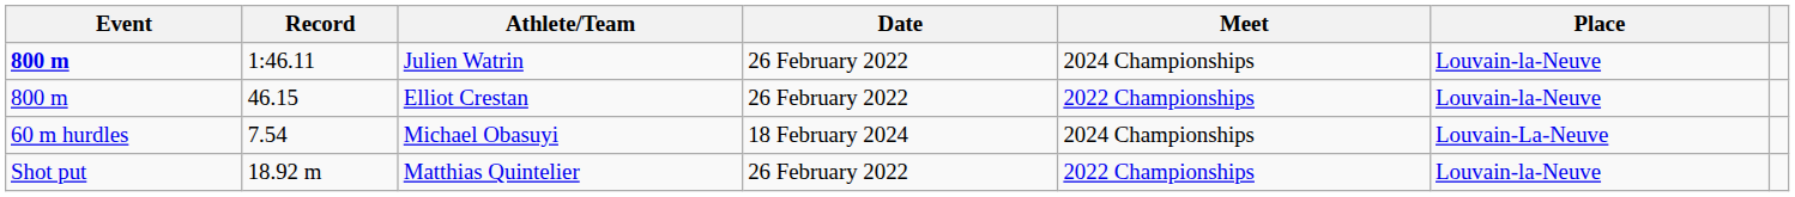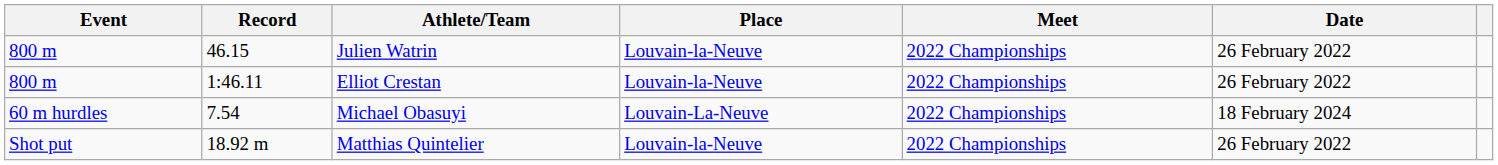 <table class="wikitable" style="font-size:95%; width: 95%;">
 <tr>
 <th>Event</th>
 <th>Record</th>
 <th>Athlete/Team</th>
+<th>Place</th>
+<th>Meet</th>
 <th>Date</th>
-<th>Meet</th>
-<th>Place</th>
 <th></th>
 </tr>
 <tr>
-<td><strong><a href='#'>800 m</a></strong></td>
-<td>1:46.11</td>
+<td><a href='#'>800 m</a></td>
+<td>46.15</td>
 <td><a href='#'>Julien Watrin</a></td>
+<td><a href='#'>Louvain-la-Neuve</a></td>
+<td><a href='#'>2022 Championships</a></td>
 <td>26 February 2022</td>
-<td>2024 Championships</td>
-<td><a href='#'>Louvain-la-Neuve</a></td>
 <td></td>
 </tr>
 <tr>
 <td><a href='#'>800 m</a></td>
-<td>46.15</td>
+<td>1:46.11</td>
 <td><a href='#'>Elliot Crestan</a></td>
+<td><a href='#'>Louvain-la-Neuve</a></td>
+<td><a href='#'>2022 Championships</a></td>
 <td>26 February 2022</td>
-<td><a href='#'>2022 Championships</a></td>
-<td><a href='#'>Louvain-la-Neuve</a></td>
 <td></td>
 </tr>
 <tr>
 <td><a href='#'>60 m hurdles</a></td>
 <td>7.54 </td>
 <td><a href='#'>Michael Obasuyi</a></td>
+<td><a href='#'>Louvain-La-Neuve</a></td>
+<td><a href='#'>2022 Championships</a></td>
 <td>18 February 2024</td>
-<td>2024 Championships</td>
-<td><a href='#'>Louvain-La-Neuve</a></td>
 <td></td>
 </tr>
 <tr>
 <td><a href='#'>Shot put</a></td>
 <td>18.92 m </td>
 <td><a href='#'>Matthias Quintelier</a></td>
+<td><a href='#'>Louvain-la-Neuve</a></td>
+<td><a href='#'>2022 Championships</a></td>
 <td>26 February 2022</td>
-<td><a href='#'>2022 Championships</a></td>
-<td><a href='#'>Louvain-la-Neuve</a></td>
 <td></td>
 </tr>
 </table>
